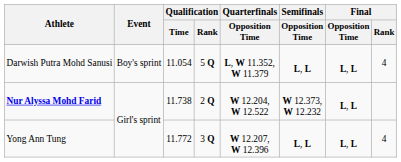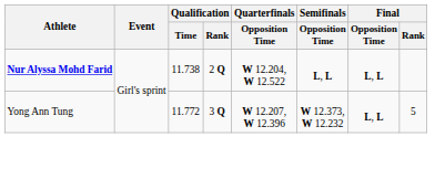 <table class="wikitable" style="font-size:90%;">
 <tr>
 <th rowspan=2>Athlete</th>
 <th rowspan=2>Event</th>
 <th colspan=2>Qualification</th>
 <th>Quarterfinals</th>
 <th>Semifinals</th>
 <th colspan=2>Final</th>
 </tr>
 <tr style="font-size:95%">
 <th>Time</th>
 <th>Rank</th>
 <th>Opposition<br>Time</th>
 <th>Opposition<br>Time</th>
 <th>Opposition<br>Time</th>
 <th>Rank</th>
 </tr>
 <tr style="text-align:center">
-<td align=left>Darwish Putra Mohd Sanusi</td>
-<td align=left>Boy's sprint</td>
-<td>11.054</td>
-<td>5 <strong>Q</strong></td>
-<td><br><strong>L</strong>, <strong>W</strong> 11.352,<br><strong>W</strong> 11.379</td>
-<td><br><strong>L</strong>, <strong>L</strong></td>
-<td><br><strong>L</strong>, <strong>L</strong></td>
-<td>4</td>
-</tr>
-<tr style="text-align:center">
 <td align=left><strong><a href='#'>Nur Alyssa Mohd Farid</a></strong></td>
 <td align=left rowspan=2>Girl's sprint</td>
 <td>11.738</td>
 <td>2 <strong>Q</strong></td>
 <td><br><strong>W</strong> 12.204,<br><strong>W</strong> 12.522</td>
-<td><br><strong>W</strong> 12.373,<br><strong>W</strong> 12.232</td>
+<td><br><strong>L</strong>, <strong>L</strong></td>
 <td><br><strong>L</strong>, <strong>L</strong></td>
 <td></td>
 </tr>
 <tr style="text-align:center">
 <td align=left>Yong Ann Tung</td>
 <td>11.772</td>
 <td>3 <strong>Q</strong></td>
 <td><br><strong>W</strong> 12.207,<br><strong>W</strong> 12.396</td>
+<td><br><strong>W</strong> 12.373,<br><strong>W</strong> 12.232</td>
 <td><br><strong>L</strong>, <strong>L</strong></td>
-<td><br><strong>L</strong>, <strong>L</strong></td>
-<td>4</td>
+<td>5</td>
 </tr>
 </table>
